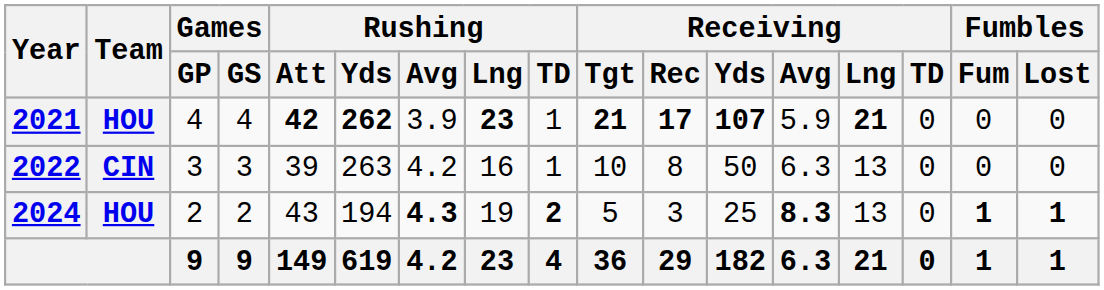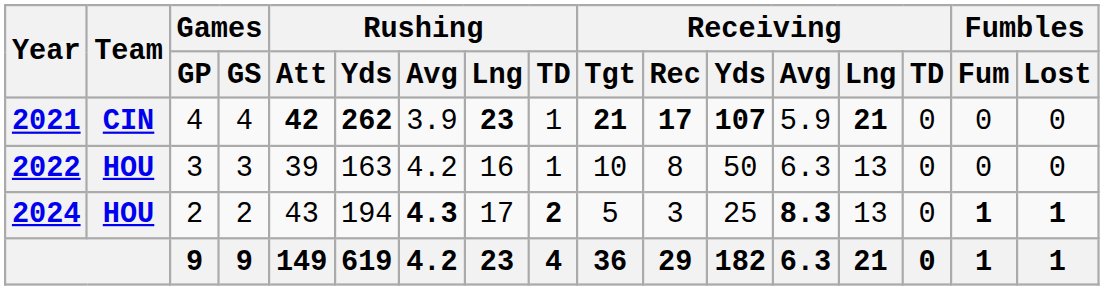 <table class="wikitable" style="text-align:center;">
 <tr>
 <th rowspan="2">Year</th>
 <th rowspan="2">Team</th>
 <th colspan="2">Games</th>
 <th colspan="5">Rushing</th>
 <th colspan="6">Receiving</th>
 <th colspan="2">Fumbles</th>
 </tr>
 <tr>
 <th>GP</th>
 <th>GS</th>
 <th>Att</th>
 <th>Yds</th>
 <th>Avg</th>
 <th>Lng</th>
 <th>TD</th>
 <th>Tgt</th>
 <th>Rec</th>
 <th>Yds</th>
 <th>Avg</th>
 <th>Lng</th>
 <th>TD</th>
 <th>Fum</th>
 <th>Lost</th>
 </tr>
 <tr>
 <th><a href='#'>2021</a></th>
-<th><a href='#'>HOU</a></th>
+<th><a href='#'>CIN</a></th>
 <td>4</td>
 <td>4</td>
 <td><strong>42</strong></td>
 <td><strong>262</strong></td>
 <td>3.9</td>
 <td><strong>23</strong></td>
 <td>1</td>
 <td><strong>21</strong></td>
 <td><strong>17</strong></td>
 <td><strong>107</strong></td>
 <td>5.9</td>
 <td><strong>21</strong></td>
 <td>0</td>
 <td>0</td>
 <td>0</td>
 </tr>
 <tr>
 <th><a href='#'>2022</a></th>
-<th><a href='#'>CIN</a></th>
+<th><a href='#'>HOU</a></th>
 <td>3</td>
 <td>3</td>
 <td>39</td>
-<td>263</td>
+<td>163</td>
 <td>4.2</td>
 <td>16</td>
 <td>1</td>
 <td>10</td>
 <td>8</td>
 <td>50</td>
 <td>6.3</td>
 <td>13</td>
 <td>0</td>
 <td>0</td>
 <td>0</td>
 </tr>
 <tr>
 <th><a href='#'>2024</a></th>
 <th><a href='#'>HOU</a></th>
 <td>2</td>
 <td>2</td>
 <td>43</td>
 <td>194</td>
 <td><strong>4.3</strong></td>
-<td>19</td>
+<td>17</td>
 <td><strong>2</strong></td>
 <td>5</td>
 <td>3</td>
 <td>25</td>
 <td><strong>8.3</strong></td>
 <td>13</td>
 <td>0</td>
 <td><strong>1</strong></td>
 <td><strong>1</strong></td>
 </tr>
 <tr>
 <th colspan="2"></th>
 <th>9</th>
 <th>9</th>
 <th>149</th>
 <th>619</th>
 <th>4.2</th>
 <th>23</th>
 <th>4</th>
 <th>36</th>
 <th>29</th>
 <th>182</th>
 <th>6.3</th>
 <th>21</th>
 <th>0</th>
 <th>1</th>
 <th>1</th>
 </tr>
 </table>
